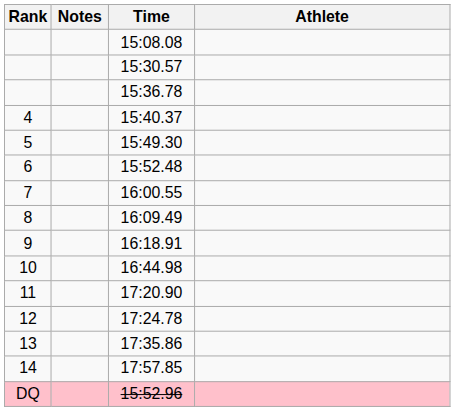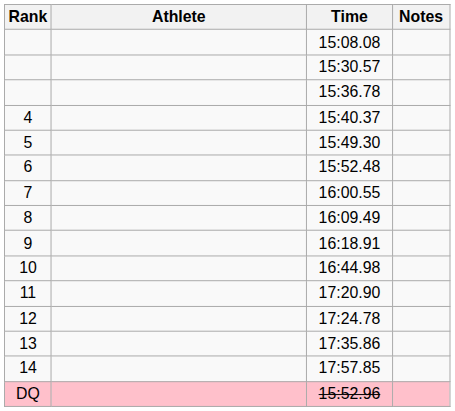 <table class="wikitable" style="text-align:center">
 <tr>
 <th width=40>Rank</th>
+<th width=250>Athlete</th>
+<th width=80>Time</th>
 <th width=50>Notes</th>
-<th width=80>Time</th>
-<th width=250>Athlete</th>
 </tr>
 <tr>
 <td></td>
+<td align=left></td>
+<td>15:08.08</td>
 <td></td>
-<td>15:08.08</td>
-<td align=left></td>
 </tr>
 <tr>
 <td></td>
+<td align=left></td>
+<td>15:30.57</td>
 <td></td>
-<td>15:30.57</td>
-<td align=left></td>
 </tr>
 <tr>
 <td></td>
+<td align=left></td>
+<td>15:36.78</td>
 <td></td>
-<td>15:36.78</td>
-<td align=left></td>
 </tr>
 <tr>
 <td>4</td>
+<td align=left></td>
+<td>15:40.37</td>
 <td></td>
-<td>15:40.37</td>
-<td align=left></td>
 </tr>
 <tr>
 <td>5</td>
+<td align=left></td>
+<td>15:49.30</td>
 <td></td>
-<td>15:49.30</td>
-<td align=left></td>
 </tr>
 <tr>
 <td>6</td>
+<td align=left></td>
+<td>15:52.48</td>
 <td></td>
-<td>15:52.48</td>
-<td align=left></td>
 </tr>
 <tr>
 <td>7</td>
+<td align=left></td>
+<td>16:00.55</td>
 <td></td>
-<td>16:00.55</td>
-<td align=left></td>
 </tr>
 <tr>
 <td>8</td>
+<td align=left></td>
+<td>16:09.49</td>
 <td></td>
-<td>16:09.49</td>
-<td align=left></td>
 </tr>
 <tr>
 <td>9</td>
+<td align=left></td>
+<td>16:18.91</td>
 <td></td>
-<td>16:18.91</td>
-<td align=left></td>
 </tr>
 <tr>
 <td>10</td>
+<td align=left></td>
+<td>16:44.98</td>
 <td></td>
-<td>16:44.98</td>
-<td align=left></td>
 </tr>
 <tr>
 <td>11</td>
+<td align=left></td>
+<td>17:20.90</td>
 <td></td>
-<td>17:20.90</td>
-<td align=left></td>
 </tr>
 <tr>
 <td>12</td>
+<td align=left></td>
+<td>17:24.78</td>
 <td></td>
-<td>17:24.78</td>
-<td align=left></td>
 </tr>
 <tr>
 <td>13</td>
+<td align=left></td>
+<td>17:35.86</td>
 <td></td>
-<td>17:35.86</td>
-<td align=left></td>
 </tr>
 <tr>
 <td>14</td>
+<td align=left></td>
+<td>17:57.85</td>
 <td></td>
-<td>17:57.85</td>
-<td align=left></td>
 </tr>
 <tr bgcolor=pink>
 <td>DQ</td>
+<td align=left></td>
+<td><s>15:52.96</s></td>
 <td></td>
-<td><s>15:52.96</s></td>
-<td align=left></td>
 </tr>
 </table>
